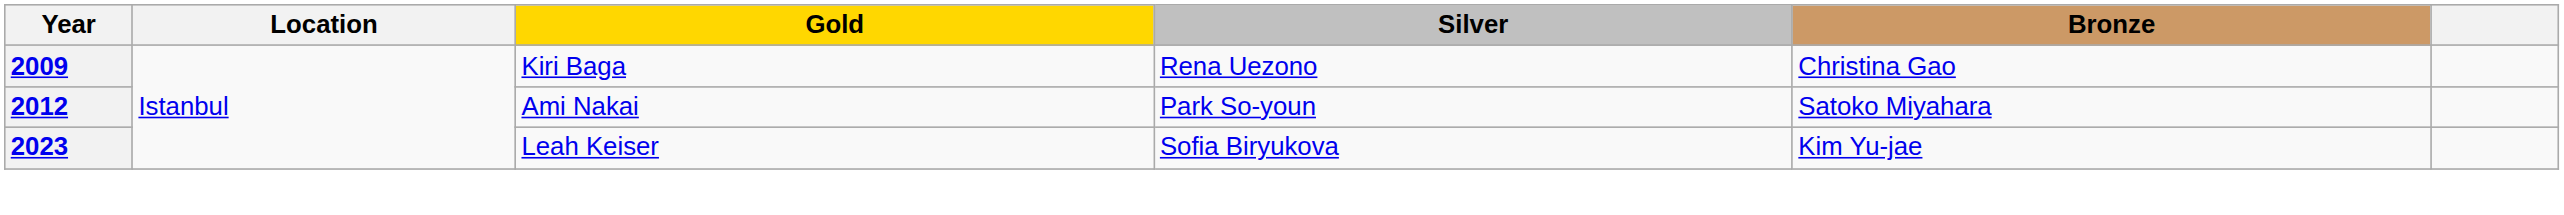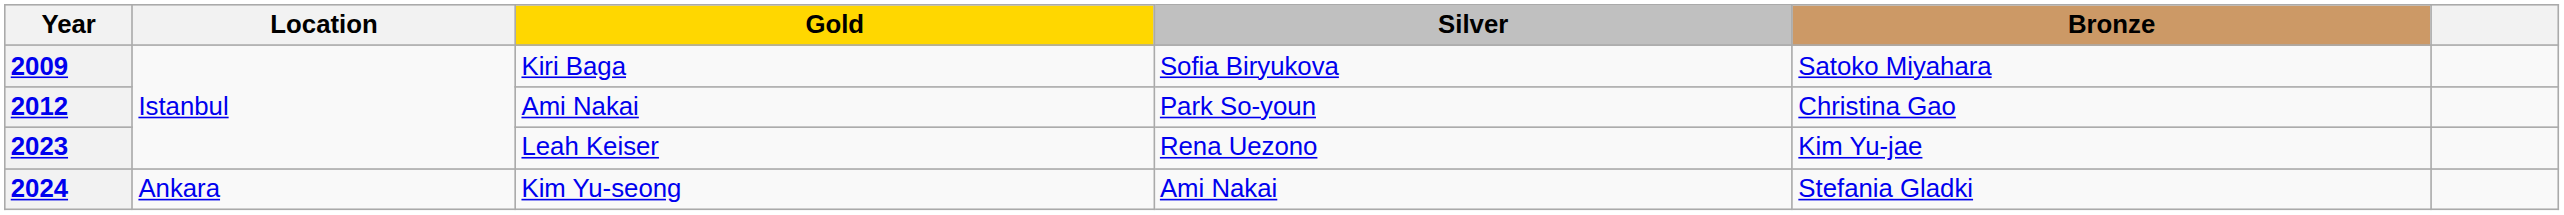 <table class="wikitable unsortable" style="text-align:left; width:80%">
 <tr>
 <th scope="col" style="text-align:center; width:5%">Year</th>
 <th scope="col" style="text-align:center; width:15%">Location</th>
 <th scope="col" style="text-align:center; width:25%; background:gold">Gold</th>
 <th scope="col" style="text-align:center; width:25%; background:silver">Silver</th>
 <th scope="col" style="text-align:center; width:25%; background:#c96">Bronze</th>
 <th scope="col" style="text-align:center; width:5%"></th>
 </tr>
 <tr>
 <th scope="row" style="text-align:left"><a href='#'>2009</a></th>
 <td rowspan="3"><a href='#'>Istanbul</a></td>
 <td> <a href='#'>Kiri Baga</a></td>
-<td> <a href='#'>Rena Uezono</a></td>
-<td> <a href='#'>Christina Gao</a></td>
+<td> <a href='#'>Sofia Biryukova</a></td>
+<td> <a href='#'>Satoko Miyahara</a></td>
 <td></td>
 </tr>
 <tr>
 <th scope="row" style="text-align:left"><a href='#'>2012</a></th>
 <td> <a href='#'>Ami Nakai</a></td>
 <td> <a href='#'>Park So-youn</a></td>
-<td> <a href='#'>Satoko Miyahara</a></td>
+<td> <a href='#'>Christina Gao</a></td>
 <td></td>
 </tr>
 <tr>
 <th scope="row" style="text-align:left"><a href='#'>2023</a></th>
 <td> <a href='#'>Leah Keiser</a></td>
-<td> <a href='#'>Sofia Biryukova</a></td>
+<td> <a href='#'>Rena Uezono</a></td>
 <td> <a href='#'>Kim Yu-jae</a></td>
 <td></td>
 </tr>
+<tr>
+<th scope="row" style="text-align:left"><a href='#'>2024</a></th>
+<td><a href='#'>Ankara</a></td>
+<td> <a href='#'>Kim Yu-seong</a></td>
+<td> <a href='#'>Ami Nakai</a></td>
+<td> <a href='#'>Stefania Gladki</a></td>
+<td></td>
+</tr>
 </table>
